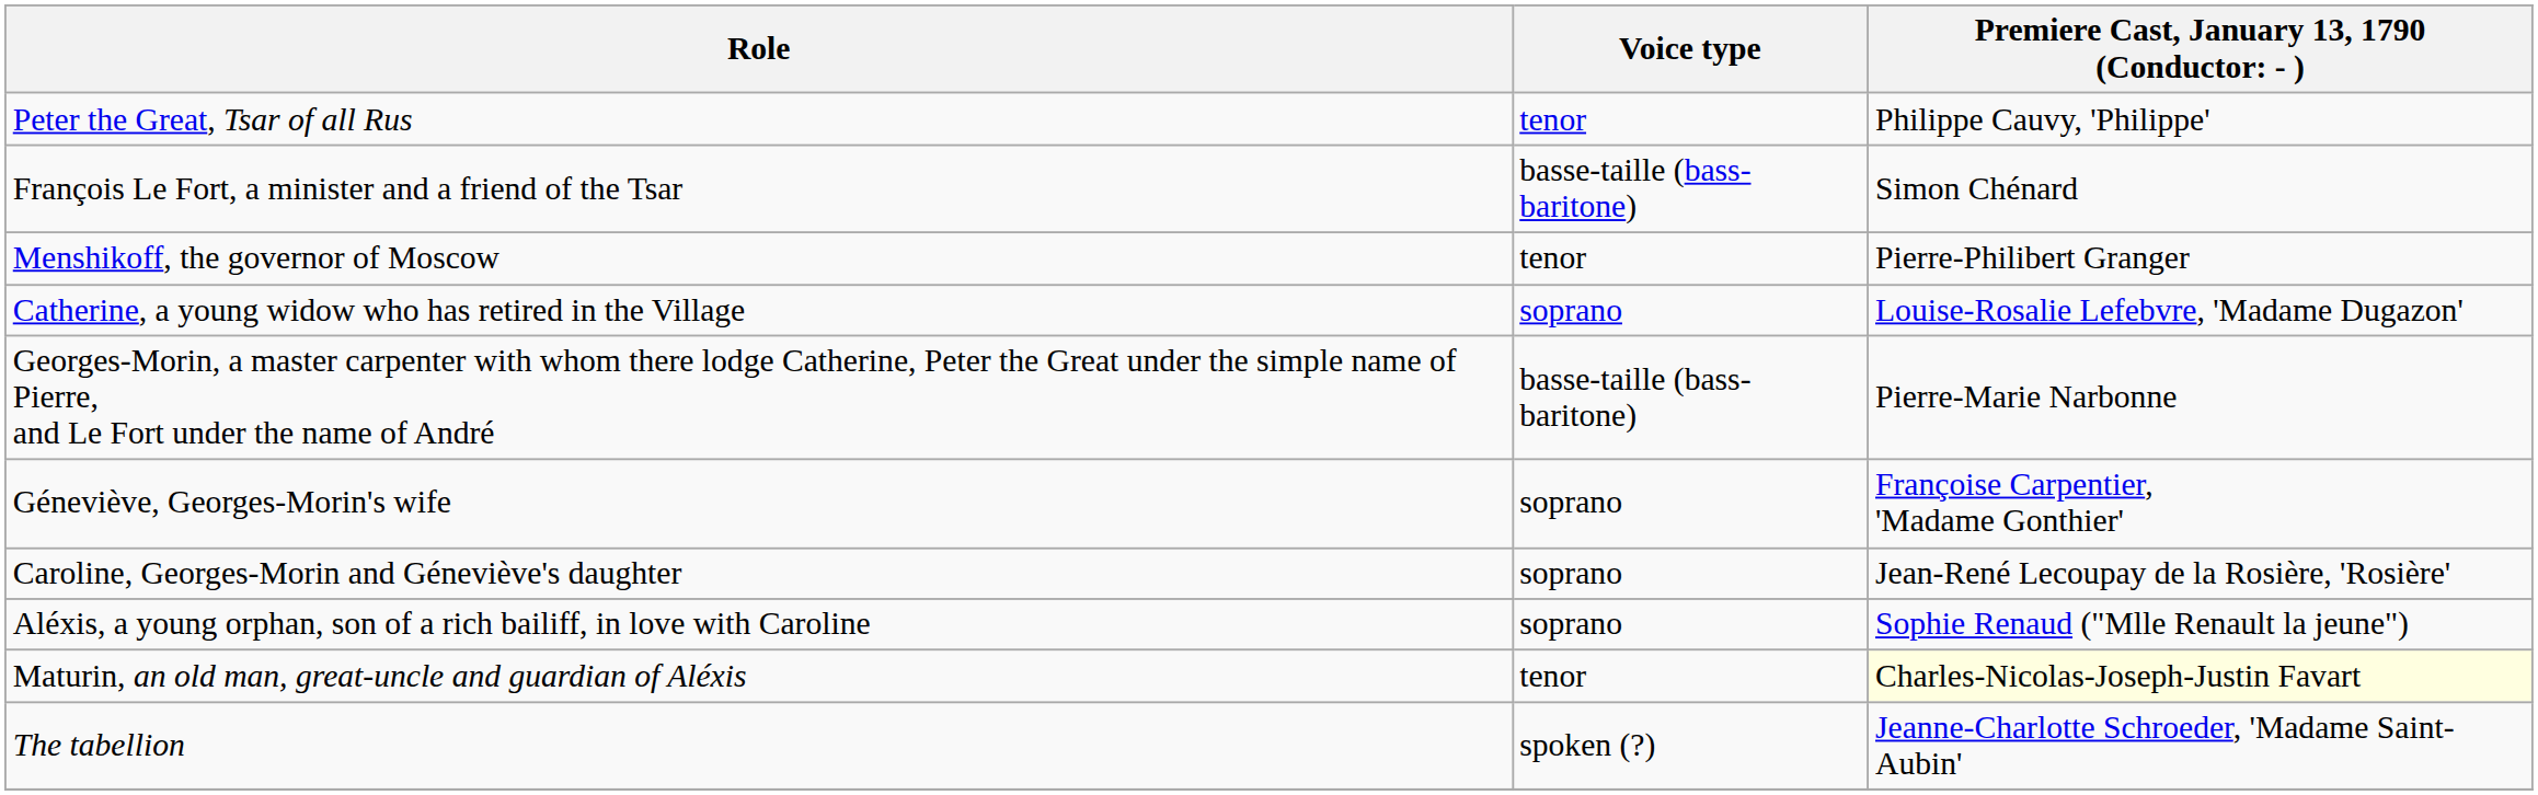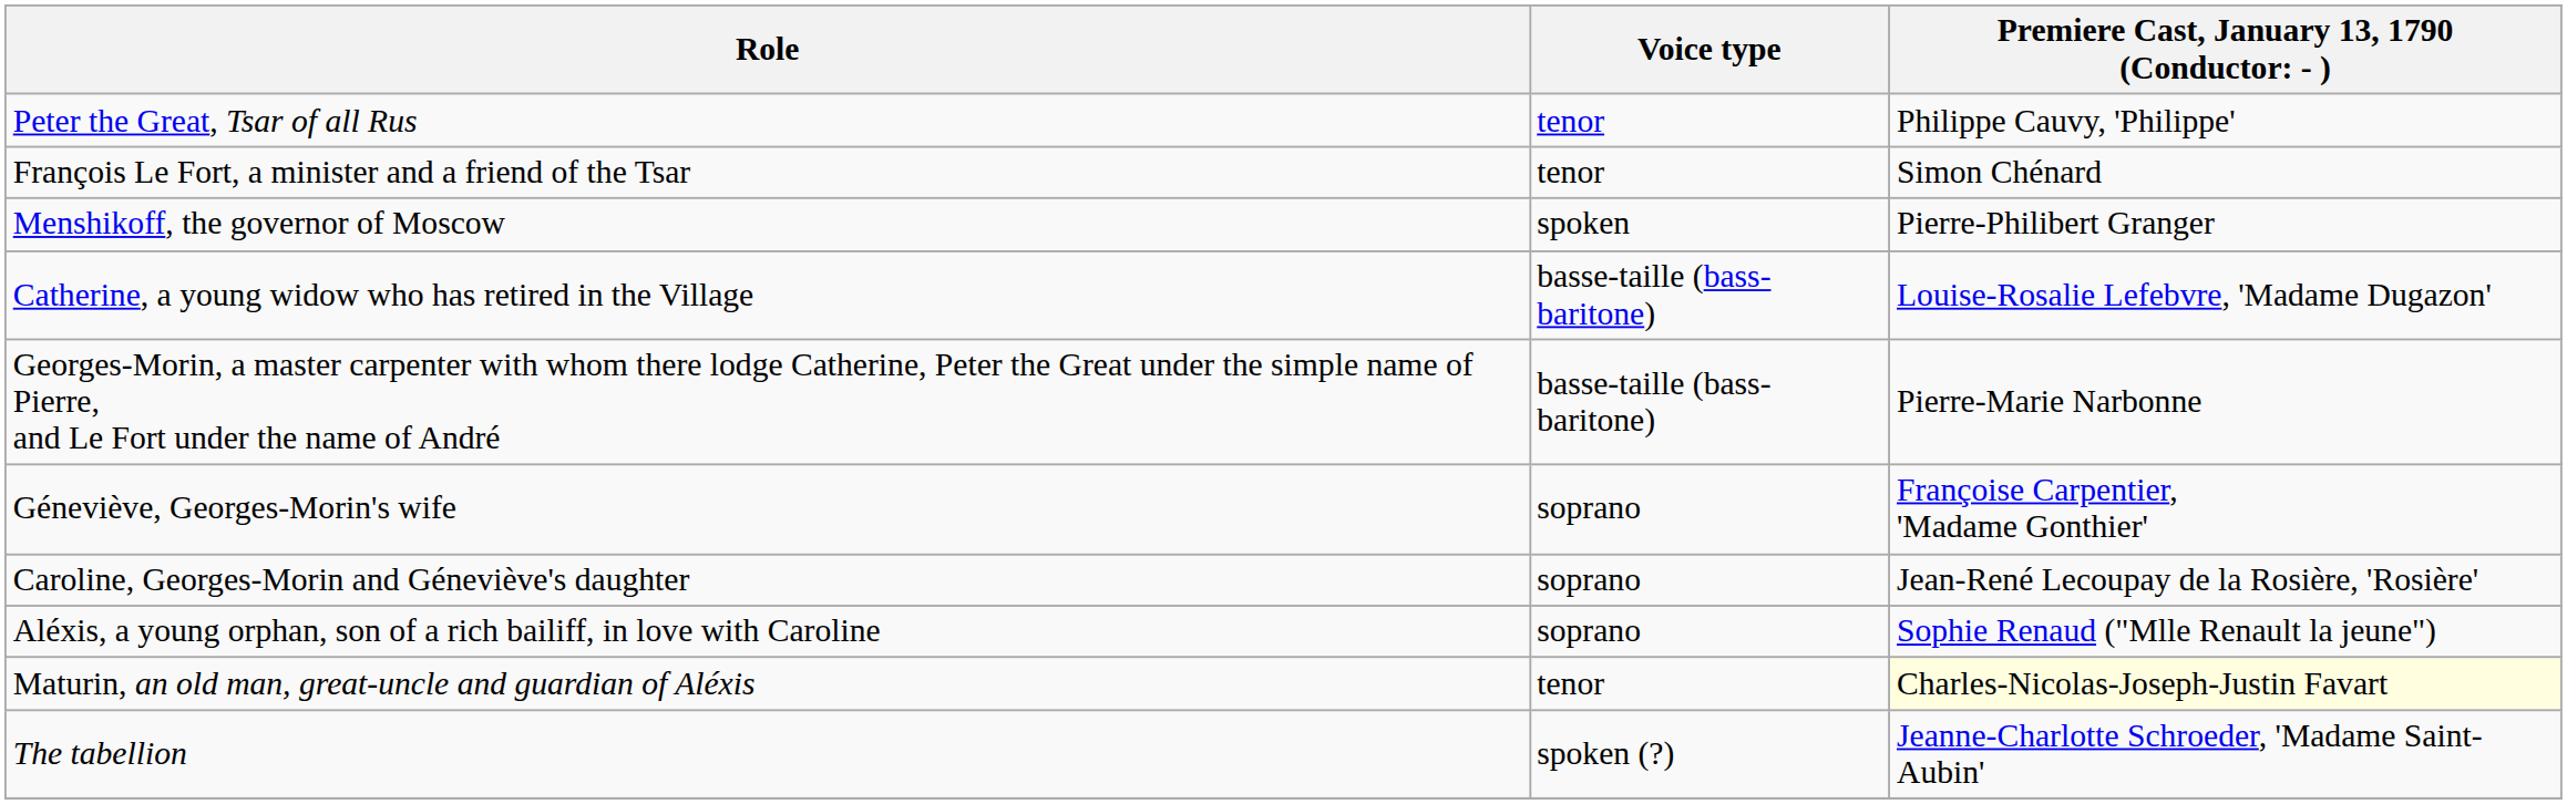 <table class="wikitable">
 <tr>
 <th>Role</th>
 <th>Voice type</th>
 <th>Premiere Cast, January 13, 1790<br>(Conductor: - )</th>
 </tr>
 <tr>
 <td><a href='#'>Peter the Great</a>, <em>Tsar of all Rus<strong></td>
 <td><a href='#'>tenor</a></td>
 <td>Philippe Cauvy, 'Philippe'</td>
 </tr>
 <tr>
 <td>François Le Fort, </em>a minister and a friend of the Tsar<em></td>
-<td>basse-taille (<a href='#'>bass-baritone</a>)</td>
+<td>tenor</td>
 <td>Simon Chénard</td>
 </tr>
 <tr>
 <td><a href='#'>Menshikoff</a>, </em>the governor of Moscow<em></td>
-<td>tenor</td>
+<td>spoken</td>
 <td>Pierre-Philibert Granger</td>
 </tr>
 <tr>
 <td><a href='#'>Catherine</a>, </em>a young widow who has retired in the Village<em></td>
-<td><a href='#'>soprano</a></td>
+<td>basse-taille (<a href='#'>bass-baritone</a>)</td>
 <td><a href='#'>Louise-Rosalie Lefebvre</a>, 'Madame Dugazon'</td>
 </tr>
 <tr>
 <td>Georges-Morin, </em>a master carpenter with whom there lodge Catherine, Peter the Great under the simple name of Pierre,<br>and Le Fort under the name of André<em></td>
 <td>basse-taille (bass-baritone)</td>
 <td>Pierre-Marie Narbonne</td>
 </tr>
 <tr>
 <td>Géneviève, </em>Georges-Morin's wife<em></td>
 <td>soprano</td>
 <td><a href='#'>Françoise Carpentier</a>,<br> 'Madame Gonthier'</td>
 </tr>
 <tr>
 <td>Caroline, </em>Georges-Morin and Géneviève's daughter<em></td>
 <td>soprano</td>
 <td>Jean-René Lecoupay de la Rosière, 'Rosière'</td>
 </tr>
 <tr>
 <td>Aléxis, </em>a young orphan, son of a rich bailiff, in love with Caroline<em></td>
 <td>soprano</td>
 <td><a href='#'>Sophie Renaud</a> ("Mlle Renault </em>la jeune</strong>")</td>
 </tr>
 <tr>
 <td>Maturin, <em>an old man, great-uncle and guardian of Aléxis</em></td>
 <td>tenor</td>
 <td style="background: lightyellow;">Charles-Nicolas-Joseph-Justin Favart</td>
 </tr>
 <tr>
 <td><em>The tabellion</em></td>
 <td>spoken (?)</td>
 <td><a href='#'>Jeanne-Charlotte Schroeder</a>, 'Madame Saint-Aubin'</td>
 </tr>
 <tr>
 </tr>
 </table>
